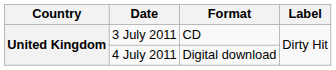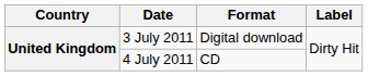 <table class="wikitable plainrowheaders">
 <tr>
 <th scope="col">Country</th>
 <th scope="col">Date</th>
 <th scope="col">Format</th>
 <th scope="col">Label</th>
 </tr>
 <tr>
 <th scope="row" rowspan="2">United Kingdom</th>
 <td>3 July 2011</td>
-<td>CD</td>
+<td>Digital download</td>
 <td rowspan="2">Dirty Hit</td>
 </tr>
 <tr>
 <td>4 July 2011</td>
-<td>Digital download</td>
+<td>CD</td>
 </tr>
 </table>
